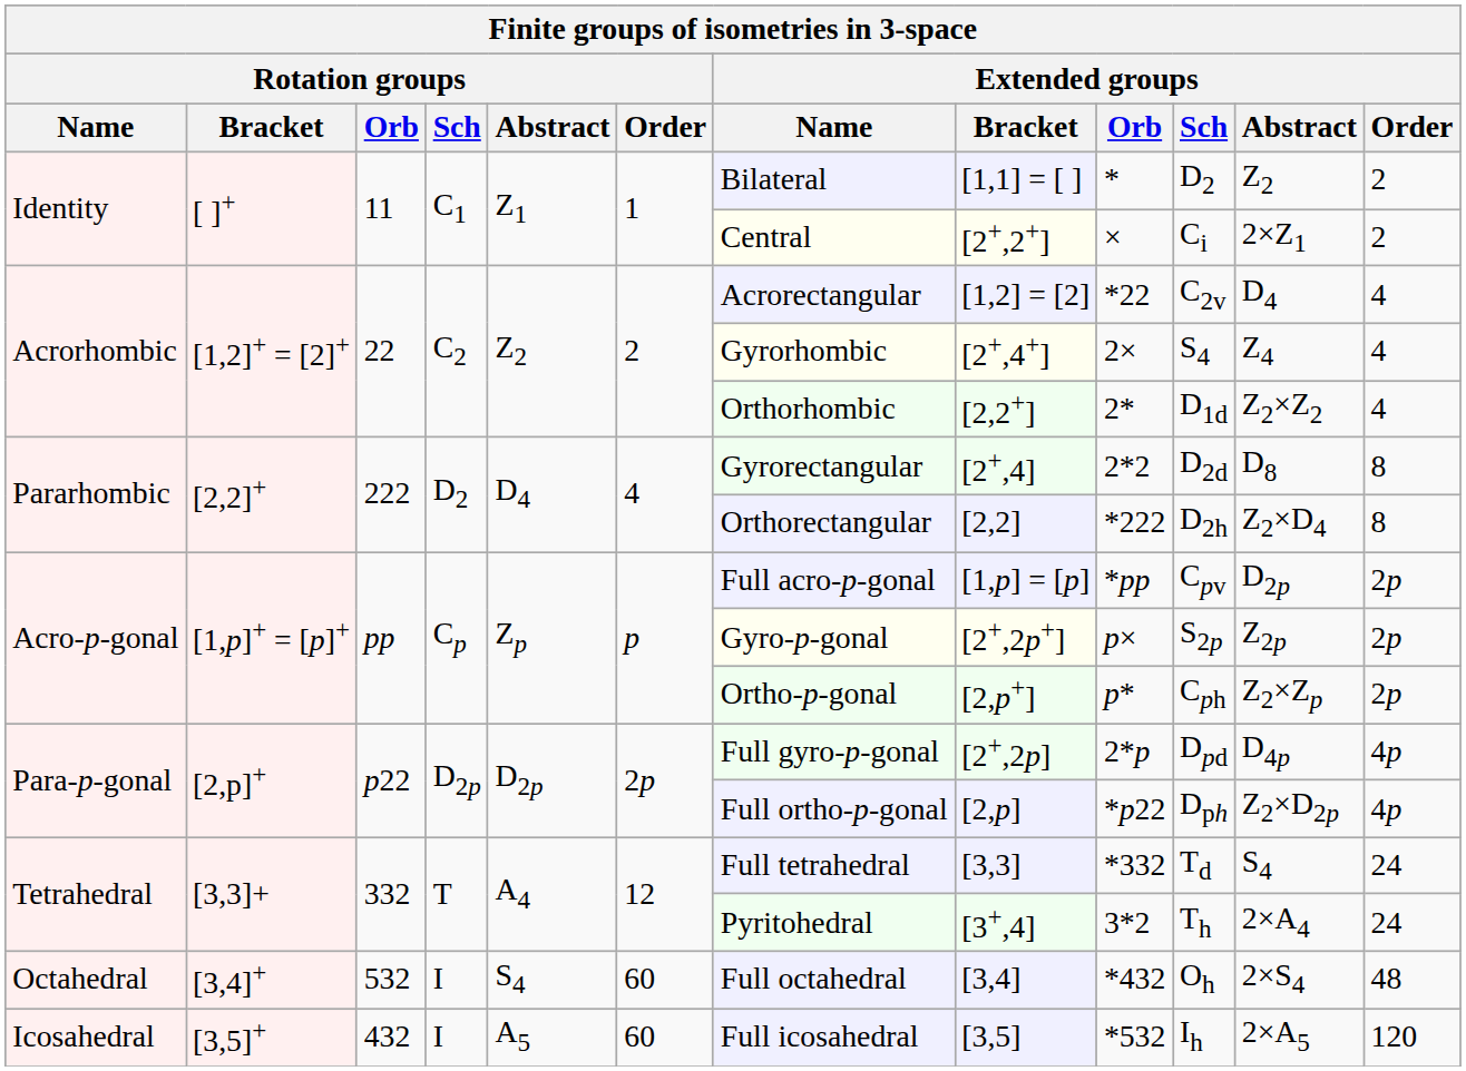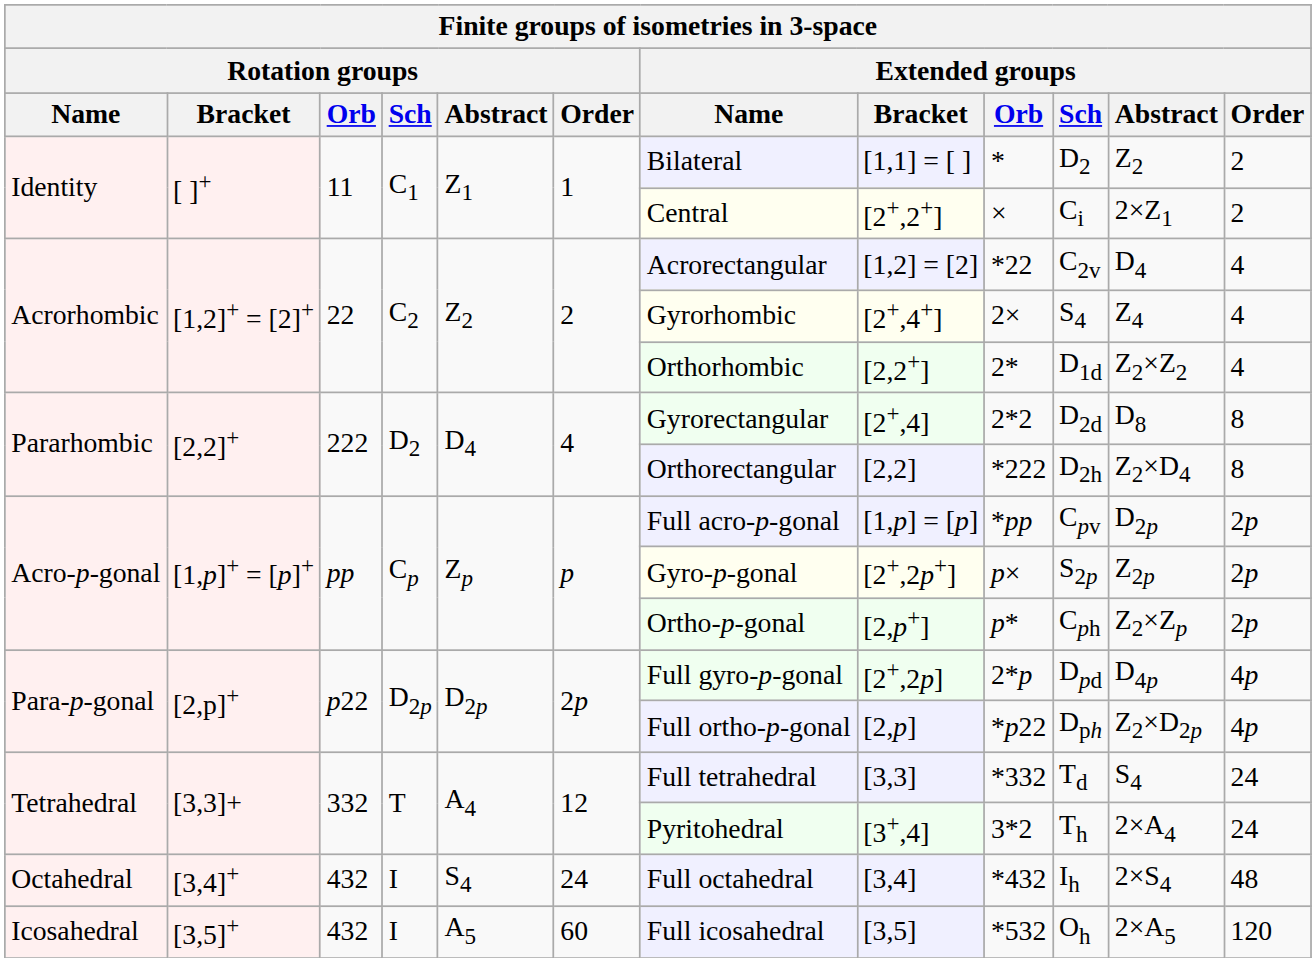 <table class="wikitable collapsible collapsed">
 <tr>
 <th colspan=12>Finite groups of isometries in 3-space</th>
 </tr>
 <tr>
 <th colspan=6>Rotation groups</th>
 <th colspan=6>Extended groups</th>
 </tr>
 <tr>
 <th>Name</th>
 <th>Bracket</th>
 <th><a href='#'>Orb</a></th>
 <th><a href='#'>Sch</a></th>
 <th>Abstract</th>
 <th>Order</th>
 <th>Name</th>
 <th>Bracket</th>
 <th><a href='#'>Orb</a></th>
 <th><a href='#'>Sch</a></th>
 <th>Abstract</th>
 <th>Order</th>
 </tr>
 <tr>
 <td rowspan=2 BGCOLOR="#fff0f0">Identity</td>
 <td rowspan=2 BGCOLOR="#fff0f0">[ ]<sup>+</sup></td>
 <td rowspan=2>11</td>
 <td rowspan=2>C<sub>1</sub></td>
 <td rowspan=2>Z<sub>1</sub></td>
 <td rowspan=2>1</td>
 <td BGCOLOR="#f0f0ff">Bilateral</td>
 <td BGCOLOR="#f0f0ff">[1,1] = [ ]</td>
 <td>*</td>
 <td>D<sub>2</sub></td>
 <td>Z<sub>2</sub></td>
 <td>2</td>
 </tr>
 <tr>
 <td BGCOLOR="#fffff0">Central</td>
 <td BGCOLOR="#fffff0">[2<sup>+</sup>,2<sup>+</sup>]</td>
 <td>×</td>
 <td>C<sub>i</sub></td>
 <td>2×Z<sub>1</sub></td>
 <td>2</td>
 </tr>
 <tr>
 <td rowspan=3 BGCOLOR="#fff0f0">Acrorhombic</td>
 <td rowspan=3 BGCOLOR="#fff0f0">[1,2]<sup>+</sup> = [2]<sup>+</sup></td>
 <td rowspan=3>22</td>
 <td rowspan=3>C<sub>2</sub></td>
 <td rowspan=3>Z<sub>2</sub></td>
 <td rowspan=3>2</td>
 <td BGCOLOR="#f0f0ff">Acrorectangular</td>
 <td BGCOLOR="#f0f0ff">[1,2] = [2]</td>
 <td>*22</td>
 <td>C<sub>2v</sub></td>
 <td>D<sub>4</sub></td>
 <td>4</td>
 </tr>
 <tr>
 <td BGCOLOR="#fffff0">Gyrorhombic</td>
 <td BGCOLOR="#fffff0">[2<sup>+</sup>,4<sup>+</sup>]</td>
 <td>2×</td>
 <td>S<sub>4</sub></td>
 <td>Z<sub>4</sub></td>
 <td>4</td>
 </tr>
 <tr>
 <td BGCOLOR="#f0fff0">Orthorhombic</td>
 <td BGCOLOR="#f0fff0">[2,2<sup>+</sup>]</td>
 <td>2*</td>
 <td>D<sub>1d</sub></td>
 <td>Z<sub>2</sub>×Z<sub>2</sub></td>
 <td>4</td>
 </tr>
 <tr>
 <td rowspan=2 BGCOLOR="#fff0f0">Pararhombic</td>
 <td rowspan=2 BGCOLOR="#fff0f0">[2,2]<sup>+</sup></td>
 <td rowspan=2>222</td>
 <td rowspan=2>D<sub>2</sub></td>
 <td rowspan=2>D<sub>4</sub></td>
 <td rowspan=2>4</td>
 <td BGCOLOR="#f0fff0">Gyrorectangular</td>
 <td BGCOLOR="#f0fff0">[2<sup>+</sup>,4]</td>
 <td>2*2</td>
 <td>D<sub>2d</sub></td>
 <td>D<sub>8</sub></td>
 <td>8</td>
 </tr>
 <tr>
 <td BGCOLOR="#f0f0ff">Orthorectangular</td>
 <td BGCOLOR="#f0f0ff">[2,2]</td>
 <td>*222</td>
 <td>D<sub>2h</sub></td>
 <td>Z<sub>2</sub>×D<sub>4</sub></td>
 <td>8</td>
 </tr>
 <tr>
 <td rowspan=3 BGCOLOR="#fff0f0">Acro-<em>p</em>-gonal</td>
 <td rowspan=3 BGCOLOR="#fff0f0">[1,<em>p</em>]<sup>+</sup> = [<em>p</em>]<sup>+</sup></td>
 <td rowspan=3><em>pp</em></td>
 <td rowspan=3>C<sub><em>p</em></sub></td>
 <td rowspan=3>Z<sub><em>p</em></sub></td>
 <td rowspan=3><em>p</em></td>
 <td BGCOLOR="#f0f0ff">Full acro-<em>p</em>-gonal</td>
 <td BGCOLOR="#f0f0ff">[1,<em>p</em>] = [<em>p</em>]</td>
 <td>*<em>pp</em></td>
 <td>C<sub><em>p</em>v</sub></td>
 <td>D<sub>2<em>p</em></sub></td>
 <td>2<em>p</em></td>
 </tr>
 <tr>
 <td BGCOLOR="#fffff0">Gyro-<em>p</em>-gonal</td>
 <td BGCOLOR="#fffff0">[2<sup>+</sup>,2<em>p</em><sup>+</sup>]</td>
 <td><em>p</em>×</td>
 <td>S<sub>2<em>p</em></sub></td>
 <td>Z<sub>2<em>p</em></sub></td>
 <td>2<em>p</em></td>
 </tr>
 <tr>
 <td BGCOLOR="#f0fff0">Ortho-<em>p</em>-gonal</td>
 <td BGCOLOR="#f0fff0">[2,<em>p</em><sup>+</sup>]</td>
 <td><em>p</em>*</td>
 <td>C<sub><em>p</em>h</sub></td>
 <td>Z<sub>2</sub>×Z<sub><em>p</em></sub></td>
 <td>2<em>p</em></td>
 </tr>
 <tr>
 <td rowspan=2 BGCOLOR="#fff0f0">Para-<em>p</em>-gonal</td>
 <td rowspan=2 BGCOLOR="#fff0f0">[2,p]<sup>+</sup></td>
 <td rowspan=2><em>p</em>22</td>
 <td rowspan=2>D<sub>2<em>p</em></sub></td>
 <td rowspan=2>D<sub>2<em>p</em></sub></td>
 <td rowspan=2>2<em>p</em></td>
 <td BGCOLOR="#f0fff0">Full gyro-<em>p</em>-gonal</td>
 <td BGCOLOR="#f0fff0">[2<sup>+</sup>,2<em>p</em>]</td>
 <td>2*<em>p</em></td>
 <td>D<sub><em>p</em>d</sub></td>
 <td>D<sub>4<em>p</em></sub></td>
 <td>4<em>p</em></td>
 </tr>
 <tr>
 <td BGCOLOR="#f0f0ff">Full ortho-<em>p</em>-gonal</td>
 <td BGCOLOR="#f0f0ff">[2,<em>p</em>]</td>
 <td>*<em>p</em>22</td>
 <td>D<sub>p<em>h</em></sub></td>
 <td>Z<sub>2</sub>×D<sub>2<em>p</em></sub></td>
 <td>4<em>p</em></td>
 </tr>
 <tr>
 <td rowspan=2 BGCOLOR="#fff0f0">Tetrahedral</td>
 <td rowspan=2 BGCOLOR="#fff0f0">[3,3]+</td>
 <td rowspan=2>332</td>
 <td rowspan=2>T</td>
 <td rowspan=2>A<sub>4</sub></td>
 <td rowspan=2>12</td>
 <td BGCOLOR="#f0f0ff">Full tetrahedral</td>
 <td BGCOLOR="#f0f0ff">[3,3]</td>
 <td>*332</td>
 <td>T<sub>d</sub></td>
 <td>S<sub>4</sub></td>
 <td>24</td>
 </tr>
 <tr>
 <td BGCOLOR="#f0fff0">Pyritohedral</td>
 <td BGCOLOR="#f0fff0">[3<sup>+</sup>,4]</td>
 <td>3*2</td>
 <td>T<sub>h</sub></td>
 <td>2×A<sub>4</sub></td>
 <td>24</td>
 </tr>
 <tr>
 <td BGCOLOR="#fff0f0">Octahedral</td>
 <td BGCOLOR="#fff0f0">[3,4]<sup>+</sup></td>
-<td>532</td>
+<td>432</td>
 <td>I</td>
 <td>S<sub>4</sub></td>
-<td>60</td>
+<td>24</td>
 <td BGCOLOR="#f0f0ff">Full octahedral</td>
 <td BGCOLOR="#f0f0ff">[3,4]</td>
 <td>*432</td>
-<td>O<sub>h</sub></td>
+<td>I<sub>h</sub></td>
 <td>2×S<sub>4</sub></td>
 <td>48</td>
 </tr>
 <tr>
 <td BGCOLOR="#fff0f0">Icosahedral</td>
 <td BGCOLOR="#fff0f0">[3,5]<sup>+</sup></td>
 <td>432</td>
 <td>I</td>
 <td>A<sub>5</sub></td>
 <td>60</td>
 <td BGCOLOR="#f0f0ff">Full icosahedral</td>
 <td BGCOLOR="#f0f0ff">[3,5]</td>
 <td>*532</td>
-<td>I<sub>h</sub></td>
+<td>O<sub>h</sub></td>
 <td>2×A<sub>5</sub></td>
 <td>120</td>
 </tr>
 </table>
